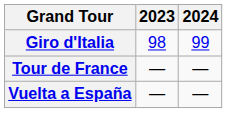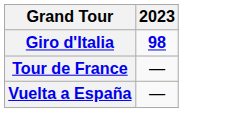 <table class="wikitable plainrowheaders">
 <tr>
 <th scope="col">Grand Tour</th>
 <th scope="col">2023</th>
-<th scope="col">2024</th>
 </tr>
 <tr style="text-align:center;">
 <th scope="row"> <a href='#'>Giro d'Italia</a></th>
-<td><a href='#'>98</a></td>
-<td><a href='#'>99</a></td>
+<td><strong><a href='#'>98</a></strong></td>
 </tr>
 <tr style="text-align:center;">
 <th scope="row"> <a href='#'>Tour de France</a></th>
-<td>—</td>
 <td>—</td>
 </tr>
 <tr style="text-align:center;">
 <th scope="row"> <a href='#'>Vuelta a España</a></th>
 <td>—</td>
-<td>—</td>
 </tr>
 </table>
